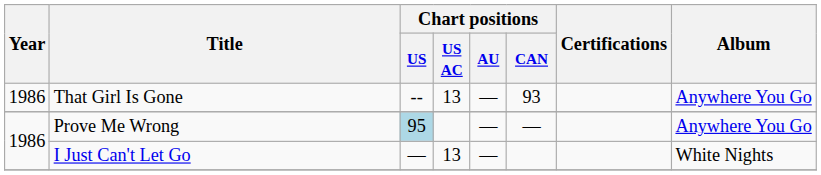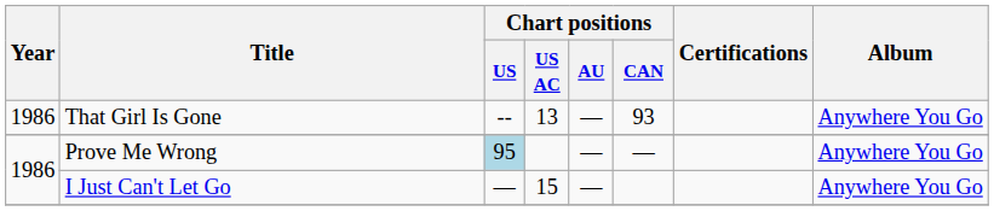 <table class="wikitable" style="text-align: center">
 <tr>
 <th rowspan="2" align="center">Year</th>
 <th rowspan="2" align="center" width="300">Title</th>
 <th colspan="4" align="center" width="130">Chart positions</th>
 <th rowspan="2">Certifications</th>
 <th rowspan="2">Album</th>
 </tr>
 <tr>
 <th><small><a href='#'>US</a></small></th>
 <th><small><a href='#'>US<br>AC</a></small></th>
 <th><small><a href='#'>AU</a></small></th>
 <th><small><a href='#'>CAN</a></small></th>
 </tr>
 <tr>
 <td rowspan=“1”>1986</td>
 <td align="left">That Girl Is Gone</td>
 <td>--</td>
 <td>13</td>
 <td>—</td>
 <td>93</td>
 <td></td>
 <td align="left" rowspan=“1”><a href='#'>Anywhere You Go</a></td>
 </tr>
 <tr>
 </tr>
 <tr>
 <td rowspan="2">1986</td>
 <td align="left">Prove Me Wrong</td>
 <td style="background: lightblue;">95</td>
 <td></td>
 <td>—</td>
 <td>—</td>
 <td></td>
 <td align="left" rowspan=“1”><a href='#'>Anywhere You Go</a></td>
 </tr>
 <tr>
 <td align="left"><a href='#'>I Just Can't Let Go</a></td>
 <td>—</td>
-<td>13</td>
+<td>15</td>
 <td>—</td>
 <td></td>
 <td></td>
-<td align="left" rowspan=“2”>White Nights</td>
+<td align="left" rowspan=“1”><a href='#'>Anywhere You Go</a></td>
 </tr>
 <tr>
 </tr>
 </table>
